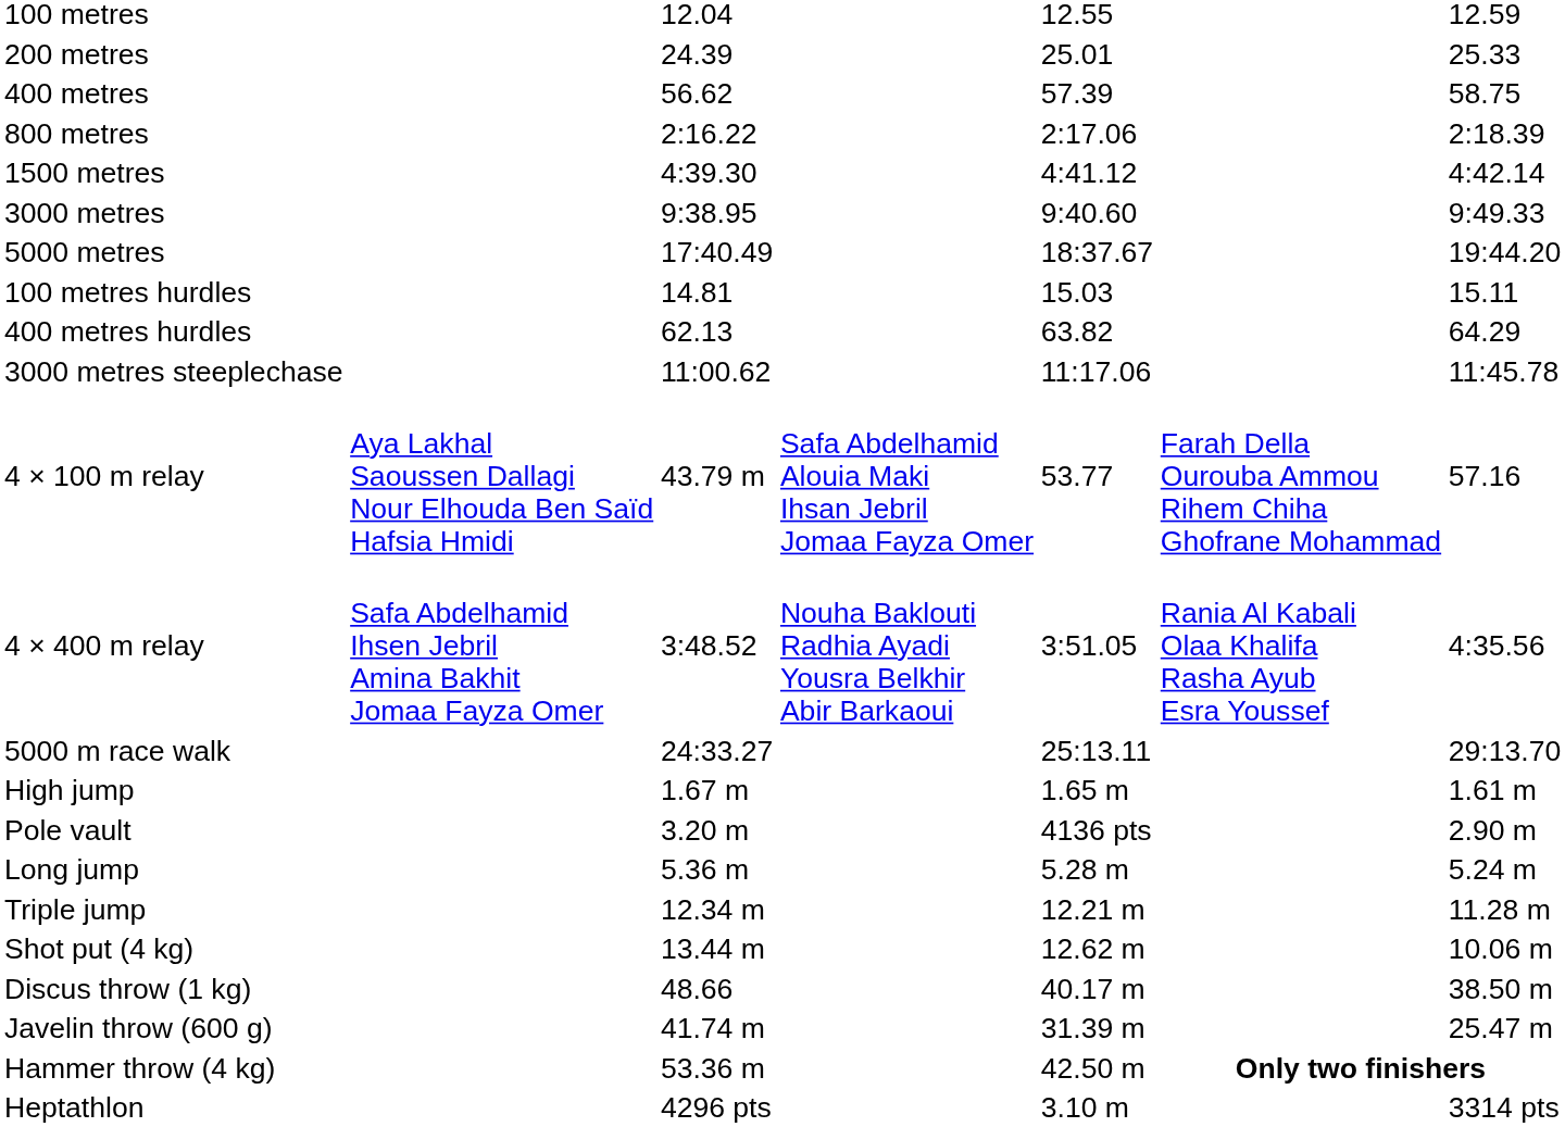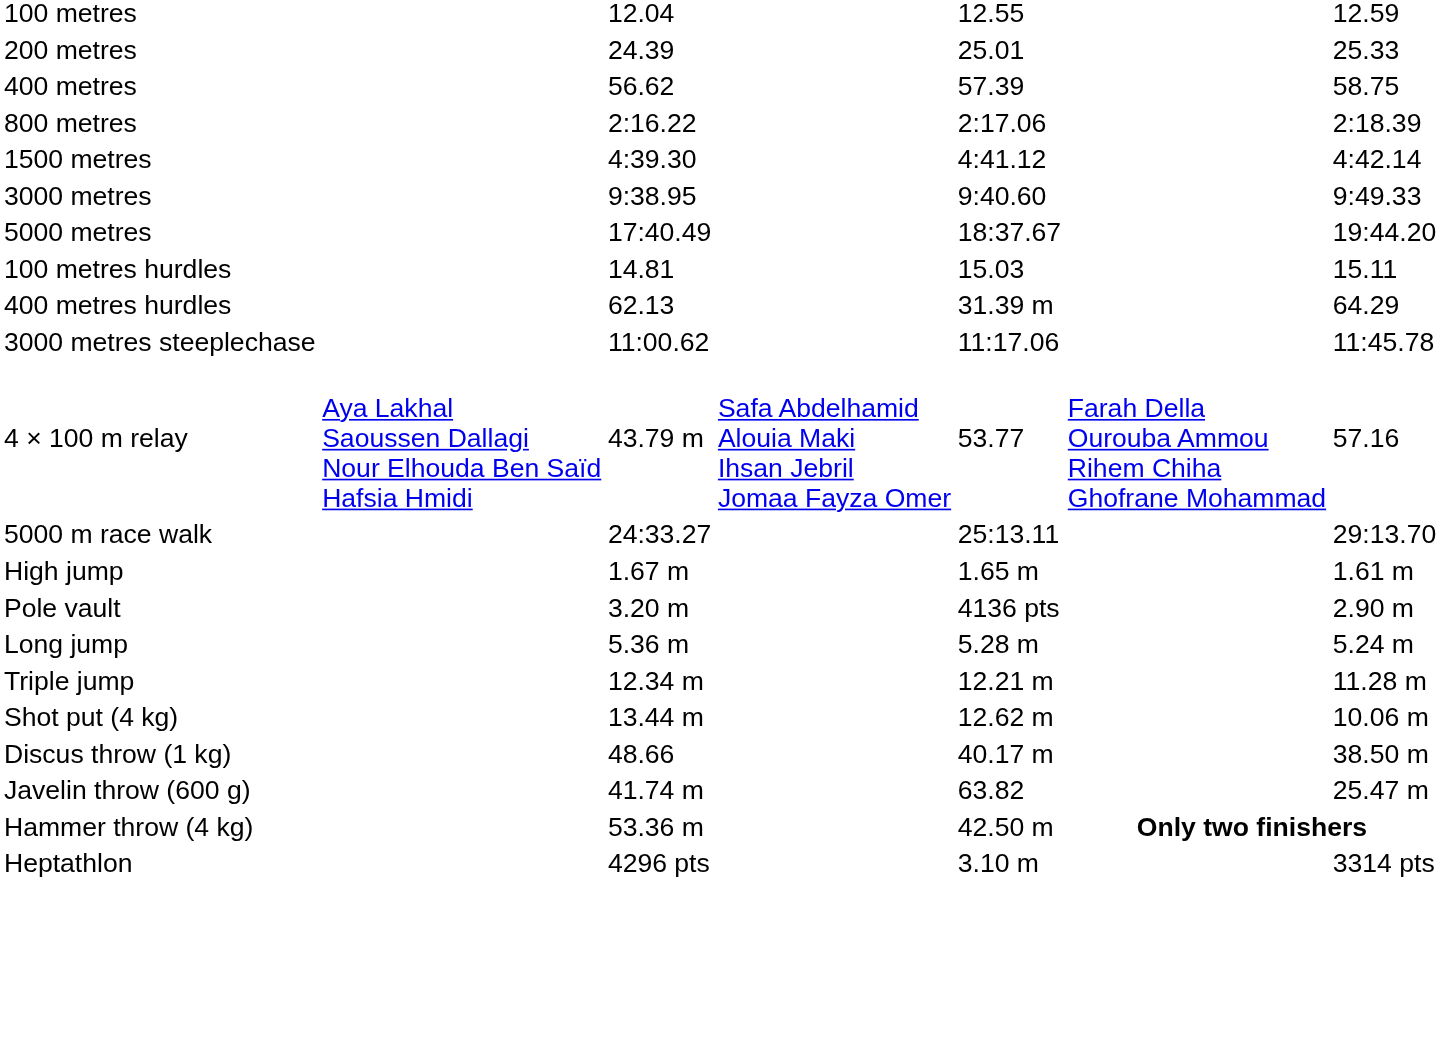 <table>
 <tr>
 <td>100 metres</td>
 <td></td>
 <td>12.04</td>
 <td></td>
 <td>12.55</td>
 <td></td>
 <td>12.59</td>
 </tr>
 <tr>
 <td>200 metres</td>
 <td></td>
 <td>24.39</td>
 <td></td>
 <td>25.01</td>
 <td></td>
 <td>25.33</td>
 </tr>
 <tr>
 <td>400 metres</td>
 <td></td>
 <td>56.62</td>
 <td></td>
 <td>57.39</td>
 <td></td>
 <td>58.75</td>
 </tr>
 <tr>
 <td>800 metres</td>
 <td></td>
 <td>2:16.22</td>
 <td></td>
 <td>2:17.06</td>
 <td></td>
 <td>2:18.39</td>
 </tr>
 <tr>
 <td>1500 metres</td>
 <td></td>
 <td>4:39.30</td>
 <td></td>
 <td>4:41.12</td>
 <td></td>
 <td>4:42.14</td>
 </tr>
 <tr>
 <td>3000 metres</td>
 <td></td>
 <td>9:38.95</td>
 <td></td>
 <td>9:40.60</td>
 <td></td>
 <td>9:49.33</td>
 </tr>
 <tr>
 <td>5000 metres</td>
 <td></td>
 <td>17:40.49</td>
 <td></td>
 <td>18:37.67</td>
 <td></td>
 <td>19:44.20</td>
 </tr>
 <tr>
 <td>100 metres hurdles</td>
 <td></td>
 <td>14.81</td>
 <td></td>
 <td>15.03</td>
 <td></td>
 <td>15.11</td>
 </tr>
 <tr>
 <td>400 metres hurdles</td>
 <td></td>
 <td>62.13</td>
 <td></td>
-<td>63.82</td>
+<td>31.39 m</td>
 <td></td>
 <td>64.29</td>
 </tr>
 <tr>
 <td>3000 metres steeplechase</td>
 <td></td>
 <td>11:00.62</td>
 <td></td>
 <td>11:17.06</td>
 <td></td>
 <td>11:45.78</td>
 </tr>
 <tr>
 <td>4 × 100 m relay</td>
 <td><br><a href='#'>Aya Lakhal</a><br><a href='#'>Saoussen Dallagi</a><br><a href='#'>Nour Elhouda Ben Saïd</a><br><a href='#'>Hafsia Hmidi</a></td>
 <td>43.79 m</td>
 <td><br><a href='#'>Safa Abdelhamid</a><br><a href='#'>Alouia Maki</a><br><a href='#'>Ihsan Jebril</a><br><a href='#'>Jomaa Fayza Omer</a></td>
 <td>53.77</td>
 <td><br><a href='#'>Farah Della</a><br><a href='#'>Ourouba Ammou</a><br><a href='#'>Rihem Chiha</a><br><a href='#'>Ghofrane Mohammad</a></td>
 <td>57.16</td>
-</tr>
-<tr>
-<td>4 × 400 m relay</td>
-<td><br><a href='#'>Safa Abdelhamid</a><br><a href='#'>Ihsen Jebril</a><br><a href='#'>Amina Bakhit</a><br><a href='#'>Jomaa Fayza Omer</a></td>
-<td>3:48.52</td>
-<td><br><a href='#'>Nouha Baklouti</a><br><a href='#'>Radhia Ayadi</a><br><a href='#'>Yousra Belkhir</a><br><a href='#'>Abir Barkaoui</a></td>
-<td>3:51.05</td>
-<td><br><a href='#'>Rania Al Kabali</a><br><a href='#'>Olaa Khalifa</a><br><a href='#'>Rasha Ayub</a><br><a href='#'>Esra Youssef</a></td>
-<td>4:35.56</td>
 </tr>
 <tr>
 <td>5000 m race walk</td>
 <td></td>
 <td>24:33.27 </td>
 <td></td>
 <td>25:13.11</td>
 <td></td>
 <td>29:13.70</td>
 </tr>
 <tr>
 <td>High jump</td>
 <td></td>
 <td>1.67 m</td>
 <td></td>
 <td>1.65 m</td>
 <td></td>
 <td>1.61 m</td>
 </tr>
 <tr>
 <td>Pole vault</td>
 <td></td>
 <td>3.20 m</td>
 <td></td>
 <td>4136 pts</td>
 <td></td>
 <td>2.90 m</td>
 </tr>
 <tr>
 <td>Long jump</td>
 <td></td>
 <td>5.36 m</td>
 <td></td>
 <td>5.28 m</td>
 <td></td>
 <td>5.24 m</td>
 </tr>
 <tr>
 <td>Triple jump</td>
 <td></td>
 <td>12.34 m</td>
 <td></td>
 <td>12.21 m</td>
 <td></td>
 <td>11.28 m</td>
 </tr>
 <tr>
 <td>Shot put (4 kg)</td>
 <td></td>
 <td>13.44 m</td>
 <td></td>
 <td>12.62 m</td>
 <td></td>
 <td>10.06 m</td>
 </tr>
 <tr>
 <td>Discus throw (1 kg)</td>
 <td></td>
 <td>48.66</td>
 <td></td>
 <td>40.17 m</td>
 <td></td>
 <td>38.50 m</td>
 </tr>
 <tr>
 <td>Javelin throw (600 g)</td>
 <td></td>
 <td>41.74 m</td>
 <td></td>
-<td>31.39 m</td>
+<td>63.82</td>
 <td></td>
 <td>25.47 m</td>
 </tr>
 <tr>
 <td>Hammer throw (4 kg)</td>
 <td></td>
 <td>53.36 m </td>
 <td></td>
 <td>42.50 m</td>
 <th colspan=2>Only two finishers</th>
 </tr>
 <tr>
 <td>Heptathlon</td>
 <td></td>
 <td>4296 pts</td>
 <td></td>
 <td>3.10 m</td>
 <td></td>
 <td>3314 pts</td>
 </tr>
 </table>
